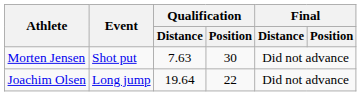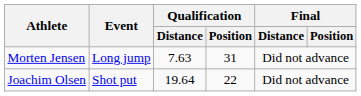 <table class=wikitable style="font-size:90%">
 <tr>
 <th rowspan="2">Athlete</th>
 <th rowspan="2">Event</th>
 <th colspan="2">Qualification</th>
 <th colspan="2">Final</th>
 </tr>
 <tr style="font-size:95%">
 <th>Distance</th>
 <th>Position</th>
 <th>Distance</th>
 <th>Position</th>
 </tr>
 <tr align=center>
 <td align=left><a href='#'>Morten Jensen</a></td>
-<td align=left><a href='#'>Shot put</a></td>
+<td align=left><a href='#'>Long jump</a></td>
 <td>7.63</td>
-<td>30</td>
+<td>31</td>
 <td colspan=2>Did not advance</td>
 </tr>
 <tr align=center>
 <td align=left><a href='#'>Joachim Olsen</a></td>
-<td align=left><a href='#'>Long jump</a></td>
+<td align=left><a href='#'>Shot put</a></td>
 <td>19.64</td>
 <td>22</td>
 <td colspan=2>Did not advance</td>
 </tr>
 </table>
